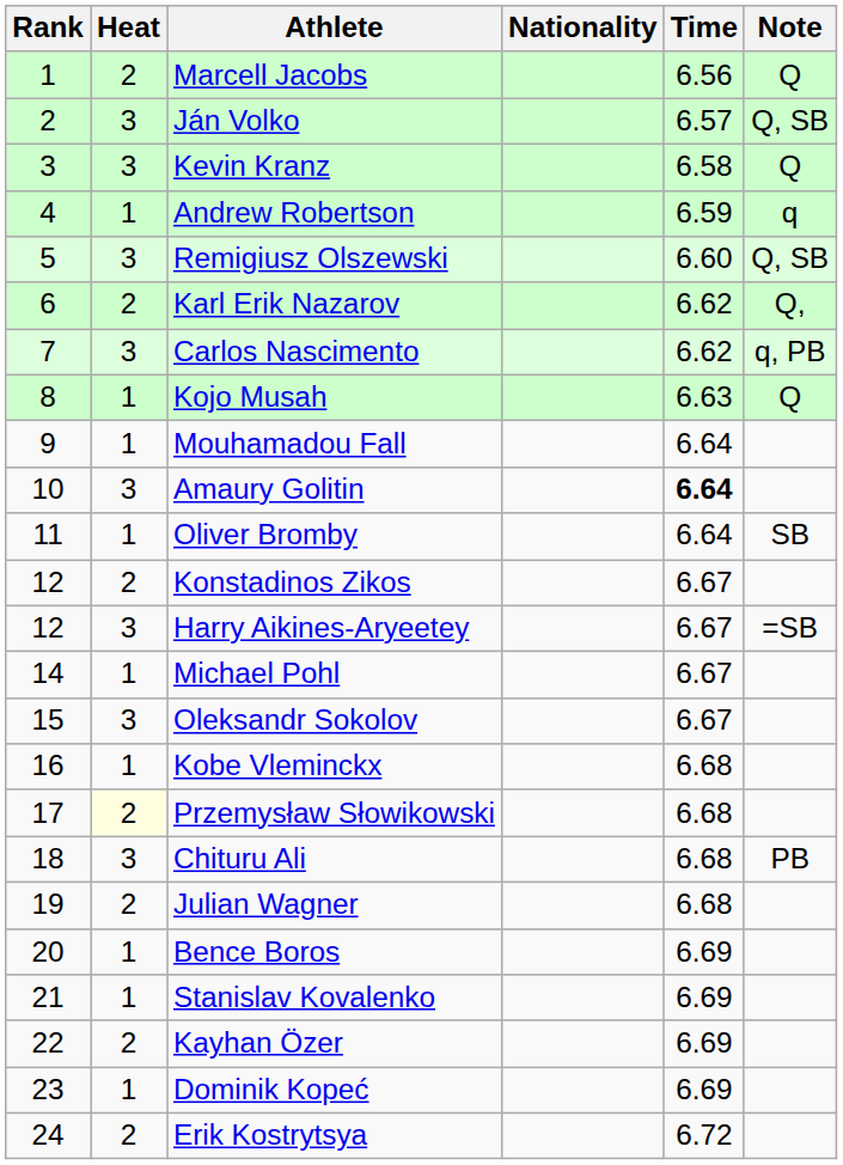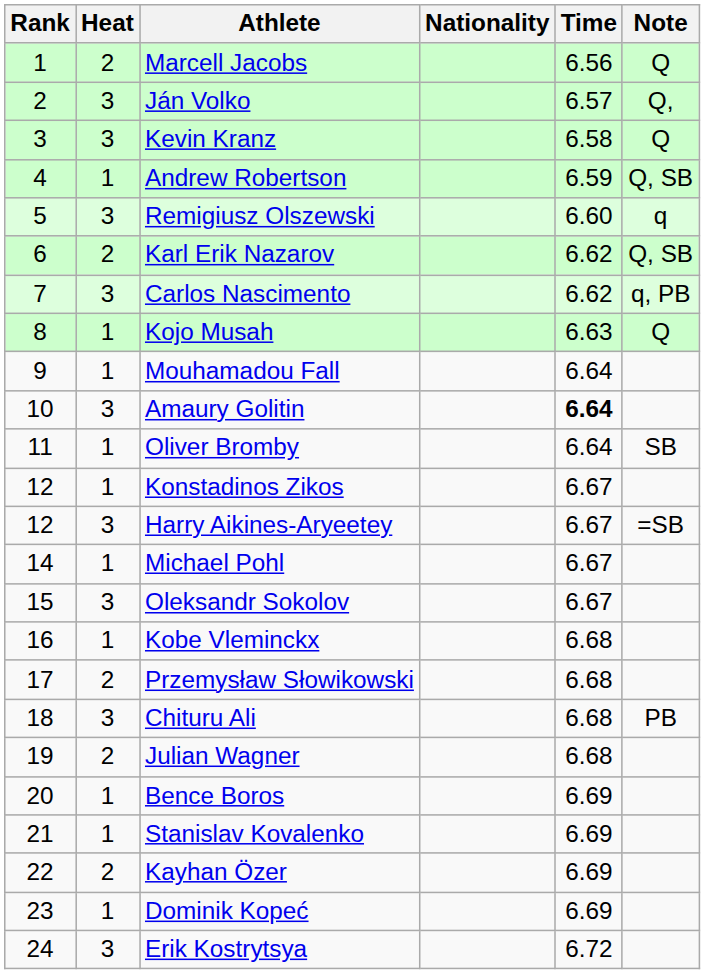 <table class="wikitable sortable" style="text-align:center">
 <tr>
 <th>Rank</th>
 <th>Heat</th>
 <th>Athlete</th>
 <th>Nationality</th>
 <th>Time</th>
 <th>Note</th>
 </tr>
 <tr bgcolor=ccffcc>
 <td>1</td>
 <td>2</td>
 <td align=left><a href='#'>Marcell Jacobs</a></td>
 <td align=left></td>
 <td>6.56</td>
 <td>Q</td>
 </tr>
 <tr bgcolor=ccffcc>
 <td>2</td>
 <td>3</td>
 <td align=left><a href='#'>Ján Volko</a></td>
 <td align=left></td>
 <td>6.57</td>
-<td>Q, SB</td>
+<td>Q, </td>
 </tr>
 <tr bgcolor=ccffcc>
 <td>3</td>
 <td>3</td>
 <td align=left><a href='#'>Kevin Kranz</a></td>
 <td align=left></td>
 <td>6.58</td>
 <td>Q</td>
 </tr>
 <tr bgcolor=ccffcc>
 <td>4</td>
 <td>1</td>
 <td align=left><a href='#'>Andrew Robertson</a></td>
 <td align=left></td>
 <td>6.59</td>
-<td>q</td>
+<td>Q, SB</td>
 </tr>
 <tr bgcolor=ddffdd>
 <td>5</td>
 <td>3</td>
 <td align=left><a href='#'>Remigiusz Olszewski</a></td>
 <td align=left></td>
 <td>6.60</td>
-<td>Q, SB</td>
+<td>q</td>
 </tr>
 <tr bgcolor=ccffcc>
 <td>6</td>
 <td>2</td>
 <td align=left><a href='#'>Karl Erik Nazarov</a></td>
 <td align=left></td>
 <td>6.62</td>
-<td>Q, </td>
+<td>Q, SB</td>
 </tr>
 <tr bgcolor=ddffdd>
 <td>7</td>
 <td>3</td>
 <td align=left><a href='#'>Carlos Nascimento</a></td>
 <td align=left></td>
 <td>6.62</td>
 <td>q, PB</td>
 </tr>
 <tr bgcolor=ccffcc>
 <td>8</td>
 <td>1</td>
 <td align=left><a href='#'>Kojo Musah</a></td>
 <td align=left></td>
 <td>6.63</td>
 <td>Q</td>
 </tr>
 <tr>
 <td>9</td>
 <td>1</td>
 <td align=left><a href='#'>Mouhamadou Fall</a></td>
 <td align=left></td>
 <td>6.64</td>
 <td></td>
 </tr>
 <tr>
 <td>10</td>
 <td>3</td>
 <td align=left><a href='#'>Amaury Golitin</a></td>
 <td align=left></td>
 <td><strong>6.64</strong></td>
 <td></td>
 </tr>
 <tr>
 <td>11</td>
 <td>1</td>
 <td align=left><a href='#'>Oliver Bromby</a></td>
 <td align=left></td>
 <td>6.64</td>
 <td>SB</td>
 </tr>
 <tr>
 <td>12</td>
-<td>2</td>
+<td>1</td>
 <td align=left><a href='#'>Konstadinos Zikos</a></td>
 <td align=left></td>
 <td>6.67</td>
 <td></td>
 </tr>
 <tr>
 <td>12</td>
 <td>3</td>
 <td align=left><a href='#'>Harry Aikines-Aryeetey</a></td>
 <td align=left></td>
 <td>6.67</td>
 <td>=SB</td>
 </tr>
 <tr>
 <td>14</td>
 <td>1</td>
 <td align=left><a href='#'>Michael Pohl</a></td>
 <td align=left></td>
 <td>6.67</td>
 <td></td>
 </tr>
 <tr>
 <td>15</td>
 <td>3</td>
 <td align=left><a href='#'>Oleksandr Sokolov</a></td>
 <td align=left></td>
 <td>6.67</td>
 <td></td>
 </tr>
 <tr>
 <td>16</td>
 <td>1</td>
 <td align=left><a href='#'>Kobe Vleminckx</a></td>
 <td align=left></td>
 <td>6.68</td>
 <td></td>
 </tr>
 <tr>
 <td>17</td>
-<td style="background: lightyellow;">2</td>
+<td>2</td>
 <td align=left><a href='#'>Przemysław Słowikowski</a></td>
 <td align=left></td>
 <td>6.68</td>
 <td></td>
 </tr>
 <tr>
 <td>18</td>
 <td>3</td>
 <td align=left><a href='#'>Chituru Ali</a></td>
 <td align=left></td>
 <td>6.68</td>
 <td>PB</td>
 </tr>
 <tr>
 <td>19</td>
 <td>2</td>
 <td align=left><a href='#'>Julian Wagner</a></td>
 <td align=left></td>
 <td>6.68</td>
 <td></td>
 </tr>
 <tr>
 <td>20</td>
 <td>1</td>
 <td align=left><a href='#'>Bence Boros</a></td>
 <td align=left></td>
 <td>6.69</td>
 <td></td>
 </tr>
 <tr>
 <td>21</td>
 <td>1</td>
 <td align=left><a href='#'>Stanislav Kovalenko</a></td>
 <td align=left></td>
 <td>6.69</td>
 <td></td>
 </tr>
 <tr>
 <td>22</td>
 <td>2</td>
 <td align=left><a href='#'>Kayhan Özer</a></td>
 <td align=left></td>
 <td>6.69</td>
 <td></td>
 </tr>
 <tr>
 <td>23</td>
 <td>1</td>
 <td align=left><a href='#'>Dominik Kopeć</a></td>
 <td align=left></td>
 <td>6.69</td>
 <td></td>
 </tr>
 <tr>
 <td>24</td>
-<td>2</td>
+<td>3</td>
 <td align=left><a href='#'>Erik Kostrytsya</a></td>
 <td align=left></td>
 <td>6.72</td>
 <td></td>
 </tr>
 </table>
